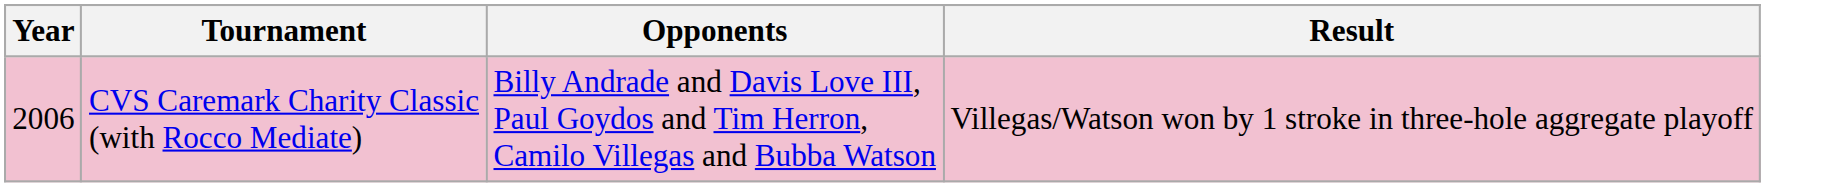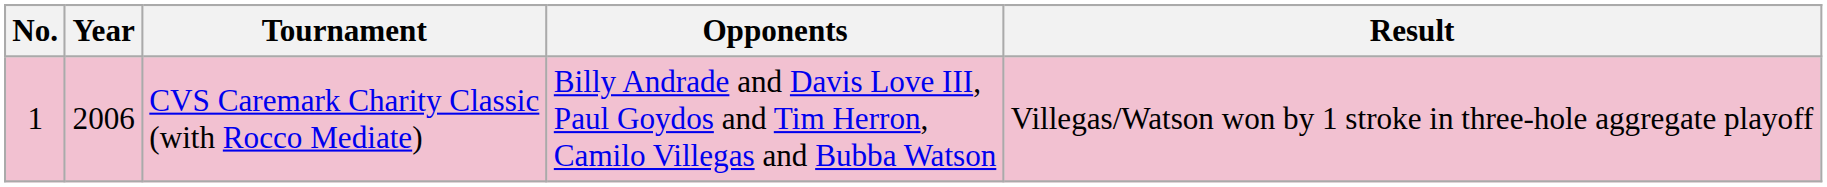 <table class="wikitable" style="font-size:95%;">
 <tr>
+<th>No.</th>
 <th>Year</th>
 <th>Tournament</th>
 <th>Opponents</th>
 <th>Result</th>
 </tr>
 <tr style="background:#F2C1D1;">
+<td align=center>1</td>
 <td>2006</td>
 <td><a href='#'>CVS Caremark Charity Classic</a><br>(with  <a href='#'>Rocco Mediate</a>)</td>
 <td> <a href='#'>Billy Andrade</a> and  <a href='#'>Davis Love III</a>,<br> <a href='#'>Paul Goydos</a> and  <a href='#'>Tim Herron</a>,<br> <a href='#'>Camilo Villegas</a> and  <a href='#'>Bubba Watson</a></td>
 <td>Villegas/Watson won by 1 stroke in three-hole aggregate playoff</td>
 </tr>
 </table>
